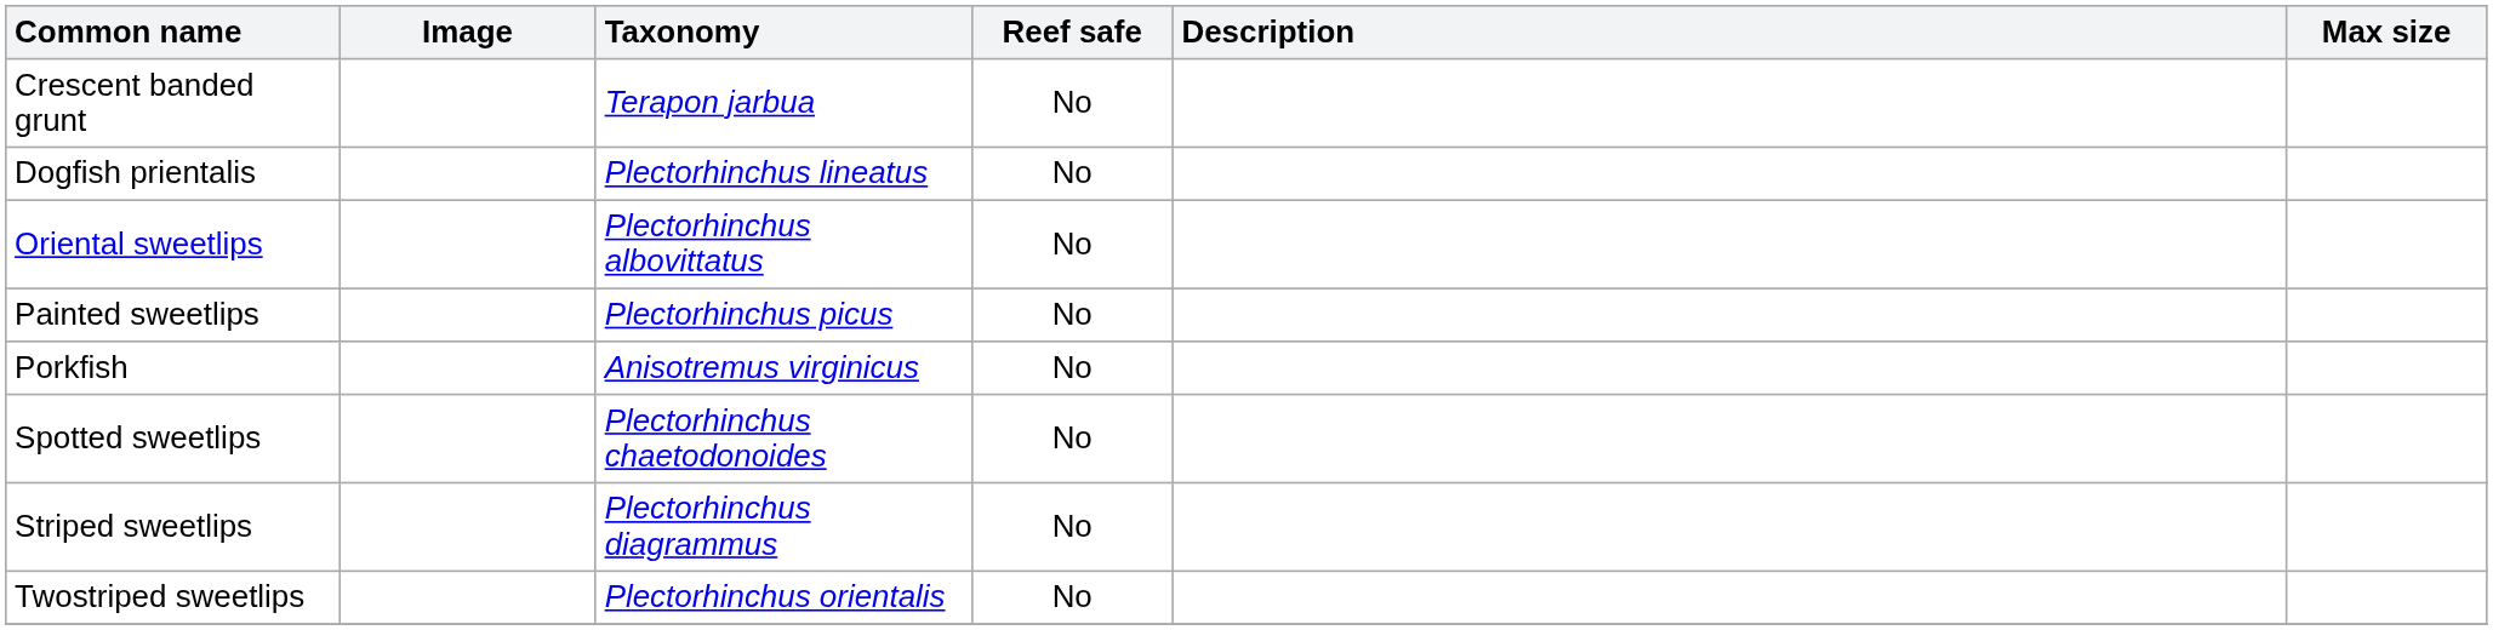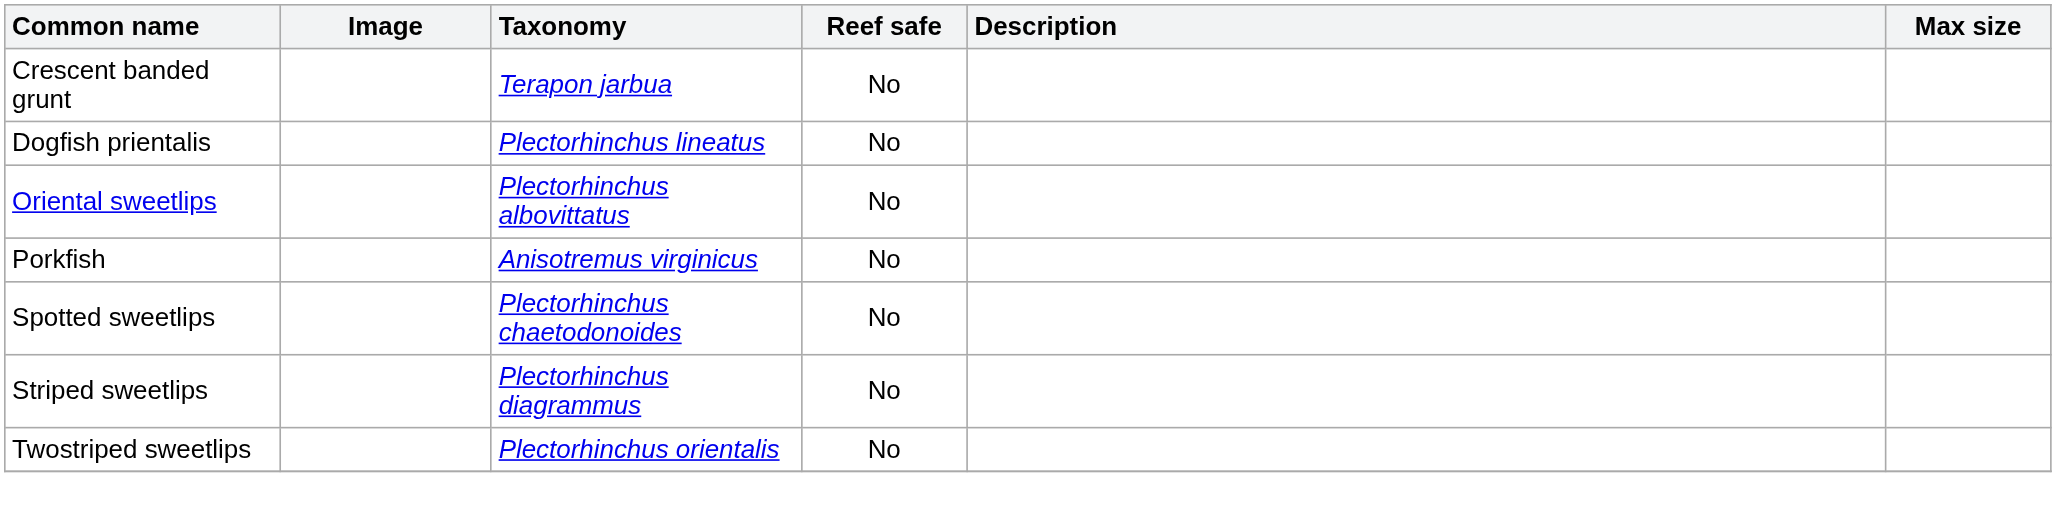 <table class="sortable collapsible" cellpadding="4" width="100%" border="1" style="border:1px solid #aaa; border-collapse:collapse">
 <tr>
 <th align="left" style="background:#F2F3F4" width="170px">Common name</th>
 <th style="background:#F2F3F4" width="130px" class="unsortable">Image</th>
 <th align="left" style="background:#F2F3F4" width="190px">Taxonomy</th>
 <th style="background:#F2F3F4" width="100px">Reef safe</th>
 <th align="left" style="background:#F2F3F4" width="610px" class="unsortable">Description</th>
 <th style="background:#F2F3F4" width="100px">Max size</th>
 </tr>
 <tr>
 <td>Crescent banded grunt</td>
 <td></td>
 <td><em><a href='#'>Terapon jarbua</a></em></td>
 <td align="center">No</td>
 <td></td>
 <td></td>
 </tr>
 <tr>
 <td>Dogfish prientalis</td>
 <td></td>
 <td><em><a href='#'>Plectorhinchus lineatus</a></em></td>
 <td align="center">No</td>
 <td></td>
 <td align="center"></td>
 </tr>
 <tr>
 <td><a href='#'>Oriental sweetlips</a></td>
 <td></td>
 <td><em><a href='#'>Plectorhinchus albovittatus</a></em></td>
-<td align="center">No</td>
-<td></td>
-<td align="center"></td>
-</tr>
-<tr>
-<td>Painted sweetlips</td>
-<td></td>
-<td><em><a href='#'>Plectorhinchus picus</a></em></td>
 <td align="center">No</td>
 <td></td>
 <td align="center"></td>
 </tr>
 <tr>
 <td>Porkfish</td>
 <td></td>
 <td><em><a href='#'>Anisotremus virginicus</a></em></td>
 <td align="center">No</td>
 <td></td>
 <td align="center"></td>
 </tr>
 <tr>
 <td>Spotted sweetlips</td>
 <td></td>
 <td><em><a href='#'>Plectorhinchus chaetodonoides</a></em></td>
 <td align="center">No</td>
 <td></td>
 <td align="center"></td>
 </tr>
 <tr>
 <td>Striped sweetlips</td>
 <td></td>
 <td><em><a href='#'>Plectorhinchus diagrammus</a></em></td>
 <td align="center">No</td>
 <td></td>
 <td align="center"></td>
 </tr>
 <tr>
 <td>Twostriped sweetlips</td>
 <td></td>
 <td><em><a href='#'>Plectorhinchus orientalis</a></em></td>
 <td align="center">No</td>
 <td></td>
 <td align="center"></td>
 </tr>
 <tr>
 </tr>
 </table>
